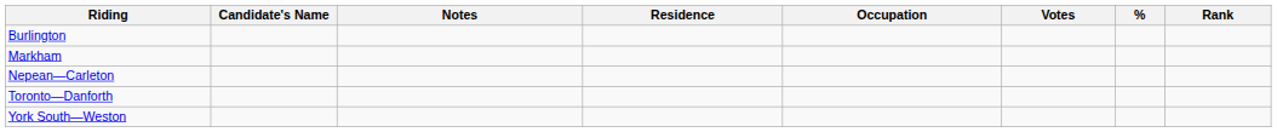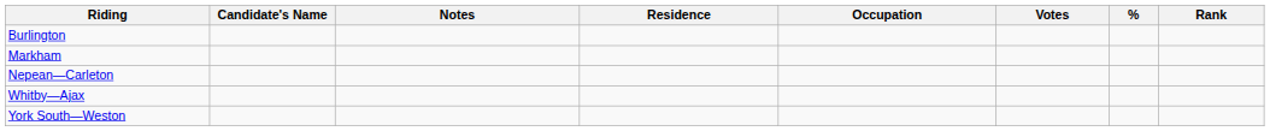 <table class="wikitable sortable" width="100%">
 <tr>
 <th style="width:250px;">Riding<br></th>
 <th style="width:150px;">Candidate's Name</th>
 <th style="width:300px;">Notes</th>
 <th>Residence</th>
 <th>Occupation</th>
 <th>Votes</th>
 <th>%</th>
 <th>Rank</th>
 </tr>
 <tr>
 <td><a href='#'>Burlington</a></td>
 <td></td>
 <td></td>
 <td></td>
 <td></td>
 <td></td>
 <td></td>
 </tr>
 <tr>
 <td><a href='#'>Markham</a></td>
 <td></td>
 <td></td>
 <td></td>
 <td></td>
 <td></td>
 <td></td>
 <td></td>
 </tr>
 <tr>
 <td><a href='#'>Nepean—Carleton</a></td>
 <td></td>
 <td></td>
 <td></td>
 <td></td>
 <td></td>
 <td></td>
 <td></td>
 </tr>
 <tr>
-<td><a href='#'>Toronto—Danforth</a></td>
+<td><a href='#'>Whitby—Ajax</a></td>
 <td></td>
 <td></td>
 <td></td>
 <td></td>
 <td></td>
 <td></td>
 <td></td>
 </tr>
 <tr>
 <td><a href='#'>York South—Weston</a></td>
 <td></td>
 <td></td>
 <td></td>
 <td></td>
 <td></td>
 <td></td>
 <td></td>
 </tr>
 </table>
